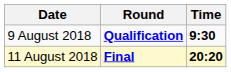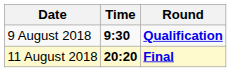 <table class="wikitable">
 <tr>
 <th>Date</th>
+<th>Time</th>
 <th>Round</th>
-<th>Time</th>
 </tr>
 <tr>
 <td>9 August 2018</td>
+<td><strong>9:30</strong></td>
 <td><strong><a href='#'>Qualification</a></strong></td>
-<td><strong>9:30</strong></td>
 </tr>
 <tr style=background:lemonchiffon>
 <td>11 August 2018</td>
+<td><strong>20:20</strong></td>
 <td><strong><a href='#'>Final</a></strong></td>
-<td><strong>20:20</strong></td>
 </tr>
 </table>
